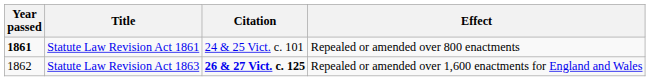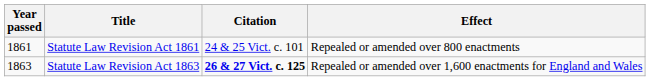 <table class="wikitable">
 <tr>
 <th>Year<br>passed</th>
 <th>Title</th>
 <th>Citation</th>
 <th>Effect</th>
 </tr>
 <tr>
-<td><strong>1861</strong></td>
+<td>1861</td>
 <td><a href='#'>Statute Law Revision Act 1861</a></td>
 <td><a href='#'>24 & 25 Vict.</a> c. 101</td>
 <td>Repealed or amended over 800 enactments</td>
 </tr>
 <tr>
-<td>1862</td>
+<td>1863</td>
 <td><a href='#'>Statute Law Revision Act 1863</a></td>
 <td><strong><a href='#'>26 & 27 Vict.</a> c. 125</strong></td>
 <td>Repealed or amended over 1,600 enactments for <a href='#'>England and Wales</a></td>
 </tr>
 </table>
